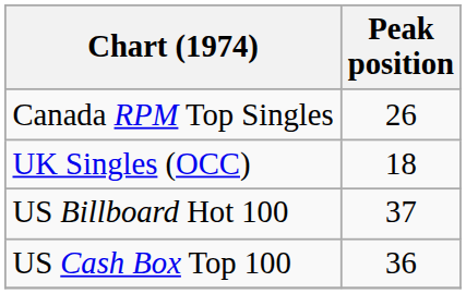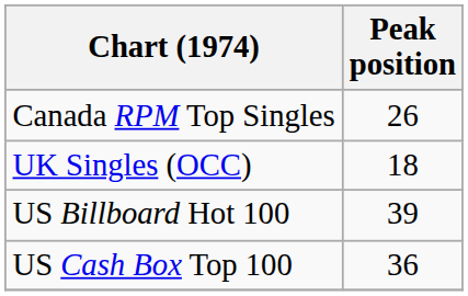 <table class="wikitable sortable">
 <tr>
 <th>Chart (1974)</th>
 <th>Peak<br>position</th>
 </tr>
 <tr>
 <td>Canada <em><a href='#'>RPM</a></em> Top Singles</td>
 <td style="text-align:center;">26</td>
 </tr>
 <tr>
 <td><a href='#'>UK Singles</a> (<a href='#'>OCC</a>)</td>
 <td style="text-align:center;">18</td>
 </tr>
 <tr>
 <td>US <em>Billboard</em> Hot 100</td>
-<td align="center">37</td>
+<td align="center">39</td>
 </tr>
 <tr>
 <td>US <a href='#'><em>Cash Box</em></a> Top 100</td>
 <td align="center">36</td>
 </tr>
 <tr>
 </tr>
 </table>
